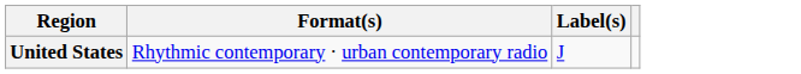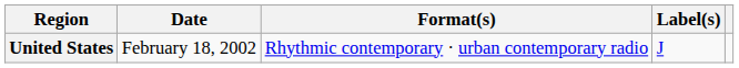 <table class="wikitable plainrowheaders" style="text-align:left">
 <tr>
 <th scope="col">Region</th>
+<th scope="col">Date</th>
 <th scope="col">Format(s)</th>
 <th scope="col">Label(s)</th>
 <th scope="col"></th>
 </tr>
 <tr>
 <th scope="row">United States</th>
+<td>February 18, 2002</td>
 <td><a href='#'>Rhythmic contemporary</a> · <a href='#'>urban contemporary radio</a></td>
 <td><a href='#'>J</a></td>
 <td></td>
 </tr>
 </table>
